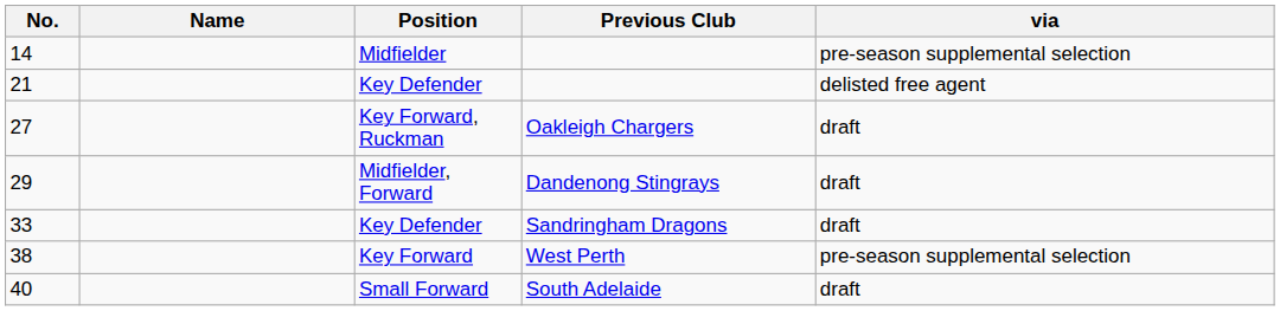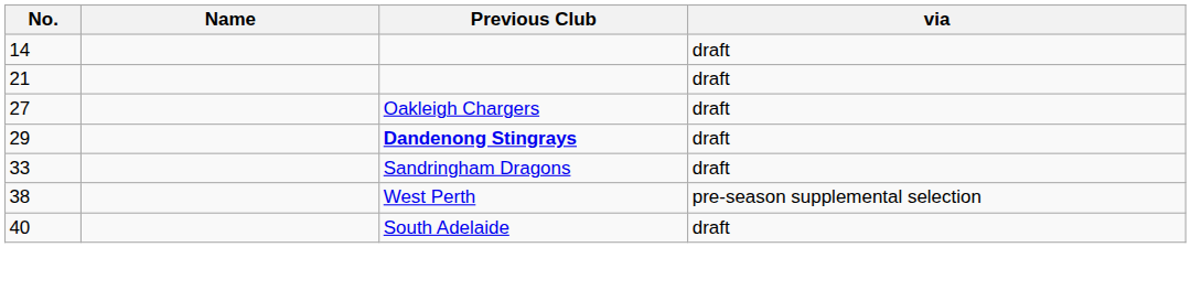 <table class="wikitable sortable" style="width:80%;">
 <tr>
 <th width="1%">No.</th>
 <th width="6%">Name</th>
-<th width="2%">Position</th>
 <th width="5%">Previous Club</th>
 <th width="10%">via</th>
 </tr>
 <tr>
 <td align="left">14</td>
 <td></td>
-<td><a href='#'>Midfielder</a></td>
 <td></td>
-<td>pre-season supplemental selection</td>
+<td>draft</td>
 </tr>
 <tr>
 <td align="left">21</td>
 <td></td>
-<td><a href='#'>Key Defender</a></td>
 <td></td>
-<td>delisted free agent</td>
+<td>draft</td>
 </tr>
 <tr>
 <td align="left">27</td>
 <td></td>
-<td><a href='#'>Key Forward</a>, <a href='#'>Ruckman</a></td>
 <td><a href='#'>Oakleigh Chargers</a></td>
 <td>draft</td>
 </tr>
 <tr>
 <td align="left">29</td>
 <td></td>
-<td><a href='#'>Midfielder</a>, <a href='#'>Forward</a></td>
-<td><a href='#'>Dandenong Stingrays</a></td>
+<td><strong><a href='#'>Dandenong Stingrays</a></strong></td>
 <td>draft</td>
 </tr>
 <tr>
 <td align="left">33</td>
 <td></td>
-<td><a href='#'>Key Defender</a></td>
 <td><a href='#'>Sandringham Dragons</a></td>
 <td>draft</td>
 </tr>
 <tr>
 <td align="left">38</td>
 <td></td>
-<td><a href='#'>Key Forward</a></td>
 <td><a href='#'>West Perth</a></td>
 <td>pre-season supplemental selection</td>
 </tr>
 <tr>
 <td align="left">40</td>
 <td></td>
-<td><a href='#'>Small Forward</a></td>
 <td><a href='#'>South Adelaide</a></td>
 <td>draft</td>
 </tr>
 </table>
